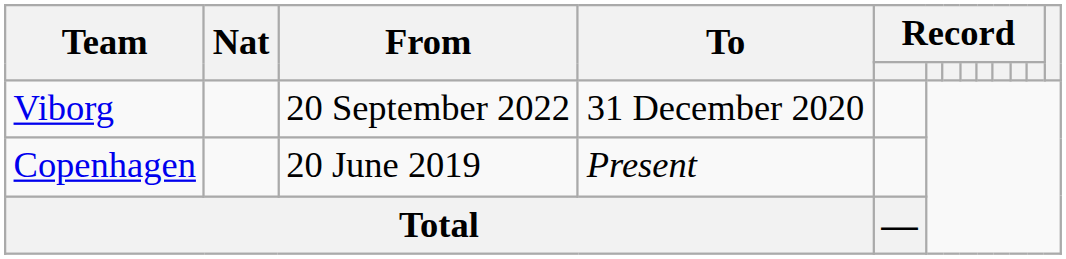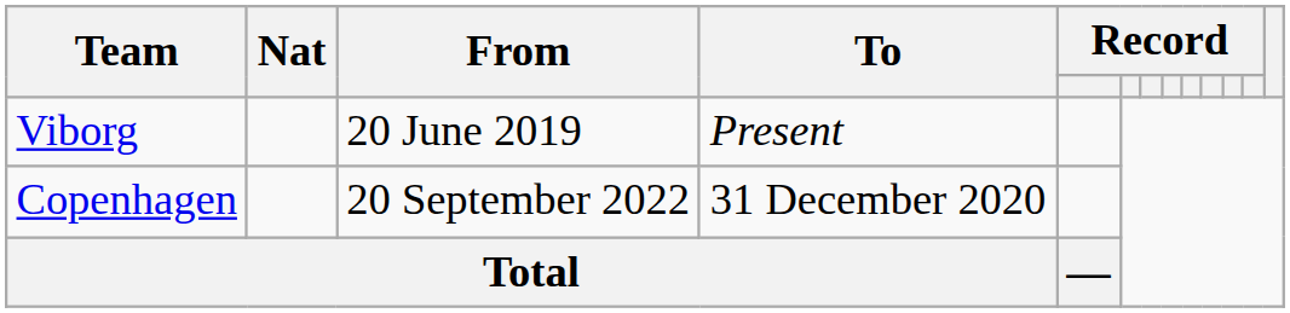 <table class="wikitable" style="text-align: center">
 <tr>
 <th rowspan="2">Team</th>
 <th rowspan="2">Nat</th>
 <th rowspan="2">From</th>
 <th rowspan="2">To</th>
 <th colspan="8">Record</th>
 <th rowspan=2></th>
 </tr>
 <tr>
 <th></th>
 <th></th>
 <th></th>
 <th></th>
 <th></th>
 <th></th>
 <th></th>
 <th></th>
 </tr>
 <tr>
 <td align=left><a href='#'>Viborg</a></td>
 <td></td>
-<td align=left>20 September 2022</td>
-<td align=left>31 December 2020<br></td>
+<td align=left>20 June 2019</td>
+<td align=left><em>Present</em><br></td>
 <td></td>
 </tr>
 <tr>
 <td align=left><a href='#'>Copenhagen</a></td>
 <td></td>
-<td align=left>20 June 2019</td>
-<td align=left><em>Present</em><br></td>
+<td align=left>20 September 2022</td>
+<td align=left>31 December 2020<br></td>
 <td></td>
 </tr>
 <tr>
 <th colspan="4">Total<br></th>
 <th>—</th>
 </tr>
 </table>
